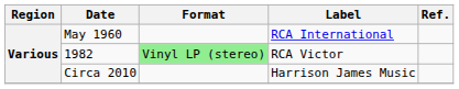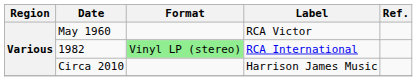 <table class="wikitable plainrowheaders">
 <tr>
 <th scope="col">Region</th>
 <th scope="col">Date</th>
 <th scope="col">Format</th>
 <th scope="col">Label</th>
 <th scope="col">Ref.</th>
 </tr>
 <tr>
 <th scope="row" rowspan="3">Various</th>
 <td>May 1960</td>
 <td></td>
-<td><a href='#'>RCA International</a></td>
+<td>RCA Victor</td>
 <td></td>
 </tr>
 <tr>
 <td>1982</td>
 <td style="background: lightgreen;">Vinyl LP (stereo)</td>
-<td>RCA Victor</td>
+<td><a href='#'>RCA International</a></td>
 <td></td>
 </tr>
 <tr>
 <td>Circa 2010</td>
 <td></td>
 <td>Harrison James Music</td>
 <td></td>
 </tr>
 <tr>
 </tr>
 </table>
